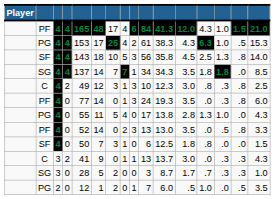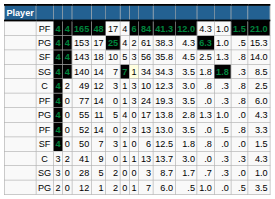 <table class="wikitable sortable" style="font-size: 95%; text-align:right;">
 <tr>
 <th style="background:#236192; color:#FFFFFF; border-top:#010101 3px solid; border-bottom:#010101 3px solid;">Player</th>
 <th style="background:#236192; color:#FFFFFF; border-top:#010101 3px solid; border-bottom:#010101 3px solid;"></th>
 <th style="background:#236192; color:#FFFFFF; border-top:#010101 3px solid; border-bottom:#010101 3px solid;"></th>
 <th style="background:#236192; color:#FFFFFF; border-top:#010101 3px solid; border-bottom:#010101 3px solid;"></th>
 <th style="background:#236192; color:#FFFFFF; border-top:#010101 3px solid; border-bottom:#010101 3px solid;"></th>
 <th style="background:#236192; color:#FFFFFF; border-top:#010101 3px solid; border-bottom:#010101 3px solid;"></th>
 <th style="background:#236192; color:#FFFFFF; border-top:#010101 3px solid; border-bottom:#010101 3px solid;"></th>
 <th style="background:#236192; color:#FFFFFF; border-top:#010101 3px solid; border-bottom:#010101 3px solid;"></th>
 <th style="background:#236192; color:#FFFFFF; border-top:#010101 3px solid; border-bottom:#010101 3px solid;"></th>
 <th style="background:#236192; color:#FFFFFF; border-top:#010101 3px solid; border-bottom:#010101 3px solid;"></th>
 <th style="background:#236192; color:#FFFFFF; border-top:#010101 3px solid; border-bottom:#010101 3px solid;"></th>
 <th style="background:#236192; color:#FFFFFF; border-top:#010101 3px solid; border-bottom:#010101 3px solid;"></th>
 <th style="background:#236192; color:#FFFFFF; border-top:#010101 3px solid; border-bottom:#010101 3px solid;"></th>
 <th style="background:#236192; color:#FFFFFF; border-top:#010101 3px solid; border-bottom:#010101 3px solid;"></th>
 <th style="background:#236192; color:#FFFFFF; border-top:#010101 3px solid; border-bottom:#010101 3px solid;"></th>
 <th style="background:#236192; color:#FFFFFF; border-top:#010101 3px solid; border-bottom:#010101 3px solid;"></th>
 </tr>
 <tr>
 <td style="text-align:left;"></td>
 <td style="text-align:center;">PF</td>
 <td style="background:#010101; color:#00843D;"><strong>4</strong></td>
 <td style="background:#010101; color:#00843D;"><strong>4</strong></td>
 <td style="background:#010101; color:#00843D;"><strong>165</strong></td>
 <td style="background:#010101; color:#00843D;"><strong>48</strong></td>
 <td>17</td>
 <td>4</td>
 <td style="background:#010101; color:#00843D;"><strong>6</strong></td>
 <td style="background:#010101; color:#00843D;"><strong>84</strong></td>
 <td style="background:#010101; color:#00843D;"><strong>41.3</strong></td>
 <td style="background:#010101; color:#00843D;"><strong>12.0</strong></td>
 <td>4.3</td>
 <td>1.0</td>
 <td style="background:#010101; color:#00843D;"><strong>1.5</strong></td>
 <td style="background:#010101; color:#00843D;"><strong>21.0</strong></td>
 </tr>
 <tr>
 <td style="text-align:left;"></td>
 <td style="text-align:center;">PG</td>
 <td style="background:#010101; color:#00843D;"><strong>4</strong></td>
 <td style="background:#010101; color:#00843D;"><strong>4</strong></td>
 <td>153</td>
 <td>17</td>
 <td style="background:#010101; color:#00843D;"><strong>25</strong></td>
 <td>4</td>
 <td>2</td>
 <td>61</td>
 <td>38.3</td>
 <td>4.3</td>
 <td style="background:#010101; color:#00843D;"><strong>6.3</strong></td>
 <td>1.0</td>
 <td>.5</td>
 <td>15.3</td>
 </tr>
 <tr>
 <td style="text-align:left;"></td>
 <td style="text-align:center;">SF</td>
 <td style="background:#010101; color:#00843D;"><strong>4</strong></td>
 <td style="background:#010101; color:#00843D;"><strong>4</strong></td>
 <td>143</td>
 <td>18</td>
 <td>10</td>
 <td>5</td>
 <td>3</td>
 <td>56</td>
 <td>35.8</td>
 <td>4.5</td>
 <td>2.5</td>
 <td>1.3</td>
 <td>.8</td>
 <td>14.0</td>
 </tr>
 <tr>
 <td style="text-align:left;"></td>
 <td style="text-align:center;">SG</td>
 <td style="background:#010101; color:#00843D;"><strong>4</strong></td>
 <td style="background:#010101; color:#00843D;"><strong>4</strong></td>
-<td>137</td>
+<td>140</td>
 <td>14</td>
 <td>7</td>
 <td style="background:#010101; color:#00843D;"><strong>7</strong></td>
-<td>1</td>
+<td style="background: lightyellow;">1</td>
 <td>34</td>
 <td>34.3</td>
 <td>3.5</td>
 <td>1.8</td>
 <td style="background:#010101; color:#00843D;"><strong>1.8</strong></td>
-<td>.0</td>
+<td>.3</td>
 <td>8.5</td>
 </tr>
 <tr>
 <td style="text-align:left;"></td>
 <td style="text-align:center;">C</td>
 <td style="background:#010101; color:#00843D;"><strong>4</strong></td>
 <td>2</td>
 <td>49</td>
 <td>12</td>
 <td>3</td>
 <td>1</td>
 <td>3</td>
 <td>10</td>
 <td>12.3</td>
 <td>3.0</td>
 <td>.8</td>
 <td>.3</td>
 <td>.8</td>
 <td>2.5</td>
 </tr>
 <tr>
 <td style="text-align:left;"></td>
 <td style="text-align:center;">PF</td>
 <td style="background:#010101; color:#00843D;"><strong>4</strong></td>
 <td>0</td>
 <td>77</td>
 <td>14</td>
 <td>0</td>
 <td>1</td>
 <td>3</td>
 <td>24</td>
 <td>19.3</td>
 <td>3.5</td>
 <td>.0</td>
 <td>.3</td>
 <td>.8</td>
 <td>6.0</td>
 </tr>
 <tr>
 <td style="text-align:left;"></td>
 <td style="text-align:center;">PG</td>
 <td style="background:#010101; color:#00843D;"><strong>4</strong></td>
 <td>0</td>
 <td>55</td>
 <td>11</td>
 <td>5</td>
 <td>4</td>
 <td>0</td>
 <td>17</td>
 <td>13.8</td>
 <td>2.8</td>
 <td>1.3</td>
 <td>1.0</td>
 <td>.0</td>
 <td>4.3</td>
 </tr>
 <tr>
 <td style="text-align:left;"></td>
 <td style="text-align:center;">PF</td>
 <td style="background:#010101; color:#00843D;"><strong>4</strong></td>
 <td>0</td>
 <td>52</td>
 <td>14</td>
 <td>0</td>
 <td>2</td>
 <td>3</td>
 <td>13</td>
 <td>13.0</td>
 <td>3.5</td>
 <td>.0</td>
 <td>.5</td>
 <td>.8</td>
 <td>3.3</td>
 </tr>
 <tr>
 <td style="text-align:left;"></td>
 <td style="text-align:center;">SF</td>
 <td style="background:#010101; color:#00843D;"><strong>4</strong></td>
 <td>0</td>
 <td>50</td>
 <td>7</td>
 <td>3</td>
 <td>1</td>
 <td>0</td>
 <td>6</td>
 <td>12.5</td>
 <td>1.8</td>
 <td>.8</td>
 <td>.0</td>
 <td>.0</td>
 <td>1.5</td>
 </tr>
 <tr>
 <td style="text-align:left;"></td>
 <td style="text-align:center;">C</td>
 <td>3</td>
 <td>2</td>
 <td>41</td>
 <td>9</td>
 <td>0</td>
 <td>1</td>
 <td>1</td>
 <td>13</td>
 <td>13.7</td>
 <td>3.0</td>
 <td>.0</td>
 <td>.3</td>
 <td>.3</td>
 <td>4.3</td>
 </tr>
 <tr>
 <td style="text-align:left;"></td>
 <td style="text-align:center;">SG</td>
 <td>3</td>
 <td>0</td>
 <td>28</td>
 <td>5</td>
 <td>2</td>
 <td>0</td>
 <td>0</td>
 <td>3</td>
 <td>8.7</td>
 <td>1.7</td>
 <td>.7</td>
 <td>.3</td>
-<td>.3</td>
+<td>.0</td>
 <td>1.0</td>
 </tr>
 <tr>
 <td style="text-align:left;"></td>
 <td style="text-align:center;">PG</td>
 <td>2</td>
 <td>0</td>
 <td>12</td>
 <td>1</td>
 <td>2</td>
 <td>0</td>
 <td>1</td>
 <td>7</td>
 <td>6.0</td>
 <td>.5</td>
 <td>1.0</td>
 <td>.0</td>
 <td>.5</td>
 <td>3.5</td>
 </tr>
 </table>
